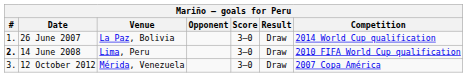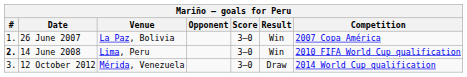 <table class="wikitable collapsible collapsed">
 <tr>
 <th colspan="7"><strong>Mariño – goals for Peru</strong></th>
 </tr>
 <tr>
 <th>#</th>
 <th>Date</th>
 <th>Venue</th>
 <th>Opponent</th>
 <th>Score</th>
 <th>Result</th>
 <th>Competition</th>
 </tr>
 <tr>
 <td align=center>1.</td>
 <td>26 June 2007</td>
 <td><a href='#'>La Paz</a>, Bolivia</td>
 <td></td>
 <td align=center>3–0</td>
-<td align=center>Draw</td>
-<td><a href='#'>2014 World Cup qualification</a></td>
+<td align=center>Win</td>
+<td><a href='#'>2007 Copa América</a></td>
 </tr>
 <tr>
 <td align=center><strong>2.</strong></td>
 <td>14 June 2008</td>
 <td><a href='#'>Lima</a>, Peru</td>
 <td></td>
 <td align=center>3–0</td>
-<td align=center>Draw</td>
+<td align=center>Win</td>
 <td><a href='#'>2010 FIFA World Cup qualification</a></td>
 </tr>
 <tr>
 <td align=center>3.</td>
 <td>12 October 2012</td>
 <td><a href='#'>Mérida</a>, Venezuela</td>
 <td></td>
 <td align=center>3–0</td>
 <td align=center>Draw</td>
-<td><a href='#'>2007 Copa América</a></td>
+<td><a href='#'>2014 World Cup qualification</a></td>
 </tr>
 </table>
